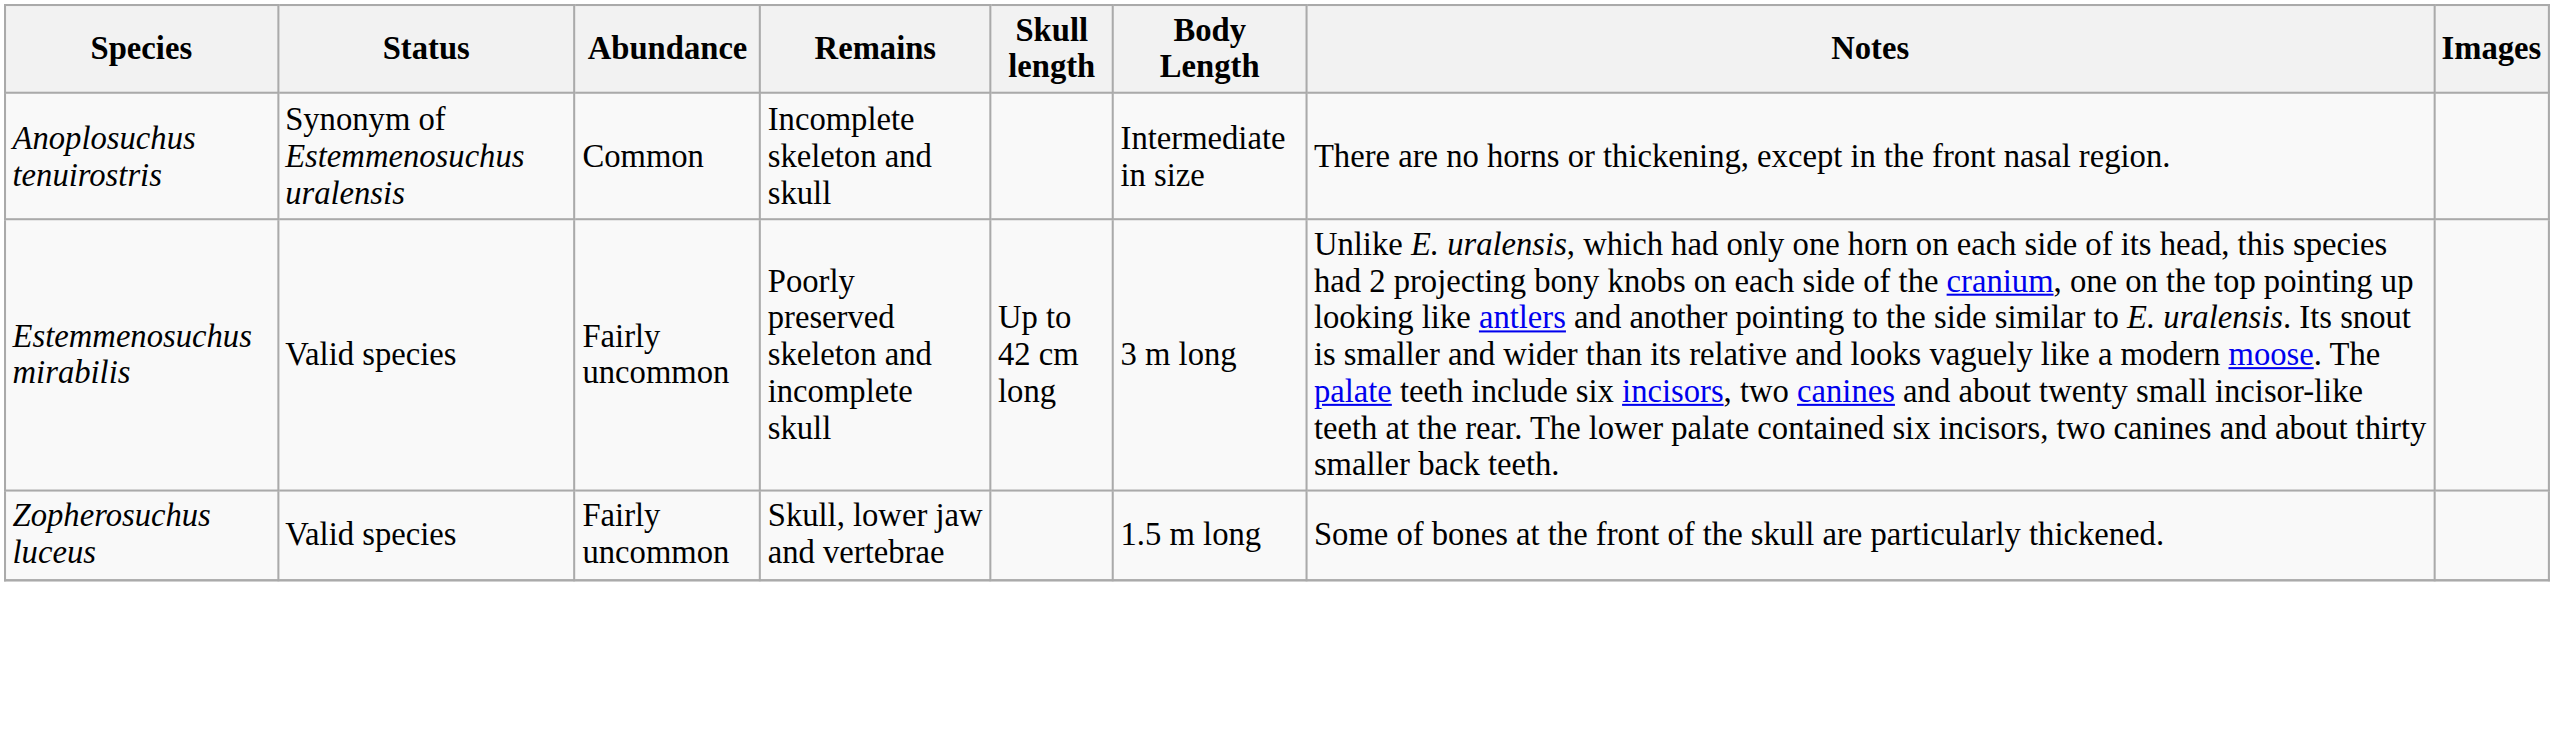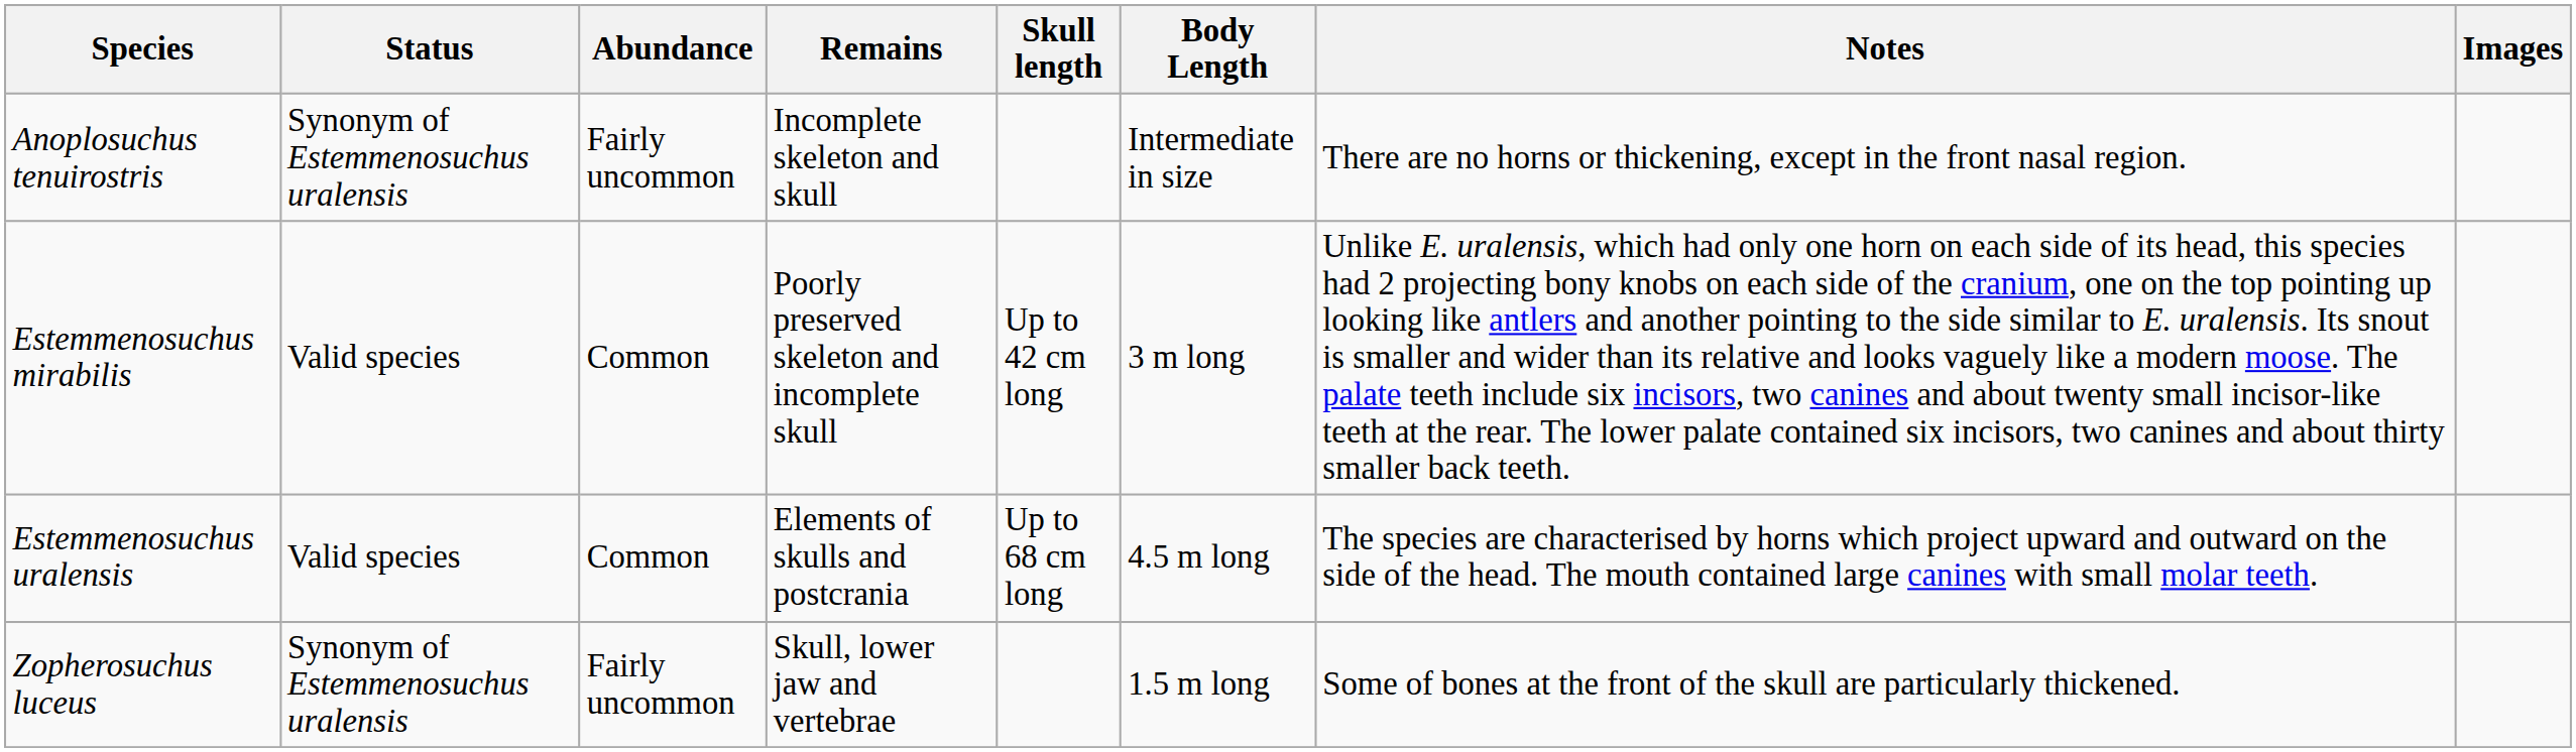 <table class="wikitable sortable">
 <tr>
 <th>Species</th>
 <th>Status</th>
 <th>Abundance</th>
 <th>Remains</th>
 <th>Skull length</th>
 <th>Body Length</th>
 <th>Notes</th>
 <th class="unsortable">Images</th>
 </tr>
 <tr>
 <td><em>Anoplosuchus tenuirostris</em></td>
 <td>Synonym of <em>Estemmenosuchus uralensis</em></td>
-<td>Common</td>
+<td>Fairly uncommon</td>
 <td>Incomplete skeleton and skull</td>
 <td></td>
 <td>Intermediate in size</td>
 <td>There are no horns or thickening, except in the front nasal region.</td>
 <td></td>
 </tr>
 <tr>
 <td><em>Estemmenosuchus mirabilis</em></td>
 <td>Valid species</td>
-<td>Fairly uncommon</td>
+<td>Common</td>
 <td>Poorly preserved skeleton and incomplete skull</td>
 <td>Up to 42 cm long</td>
 <td>3 m long</td>
 <td>Unlike <em>E. uralensis</em>, which had only one horn on each side of its head, this species had 2 projecting bony knobs on each side of the <a href='#'>cranium</a>, one on the top pointing up looking like <a href='#'>antlers</a> and  another pointing to the side similar to <em>E. uralensis</em>. Its snout is smaller and wider than its relative and looks vaguely like a modern <a href='#'>moose</a>. The <a href='#'>palate</a> teeth include six <a href='#'>incisors</a>, two <a href='#'>canines</a> and about twenty small incisor-like teeth at the rear. The lower palate contained six incisors, two canines and about thirty smaller back teeth.</td>
 <td></td>
 </tr>
 <tr>
+<td><em>Estemmenosuchus uralensis</em></td>
+<td>Valid species</td>
+<td>Common</td>
+<td>Elements of skulls and postcrania</td>
+<td>Up to 68 cm long</td>
+<td>4.5 m long</td>
+<td>The species are characterised by horns which project upward and outward on the side of the head. The mouth contained large <a href='#'>canines</a> with small <a href='#'>molar teeth</a>.</td>
+<td></td>
+</tr>
+<tr>
 <td><em>Zopherosuchus luceus</em></td>
-<td>Valid species</td>
+<td>Synonym of <em>Estemmenosuchus uralensis</em></td>
 <td>Fairly uncommon</td>
 <td>Skull, lower jaw and vertebrae</td>
 <td></td>
 <td>1.5 m long</td>
 <td>Some of bones at the front of the skull are particularly thickened.</td>
 <td></td>
 </tr>
 <tr>
 </tr>
 </table>
